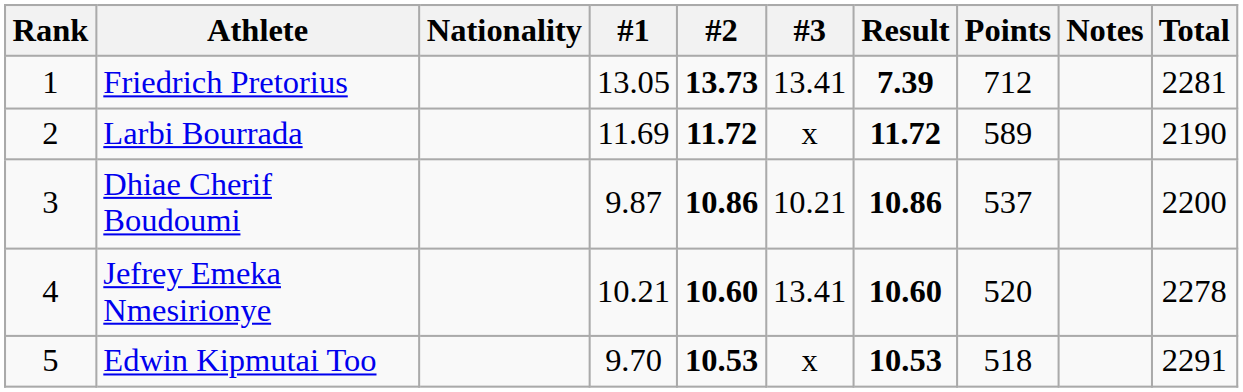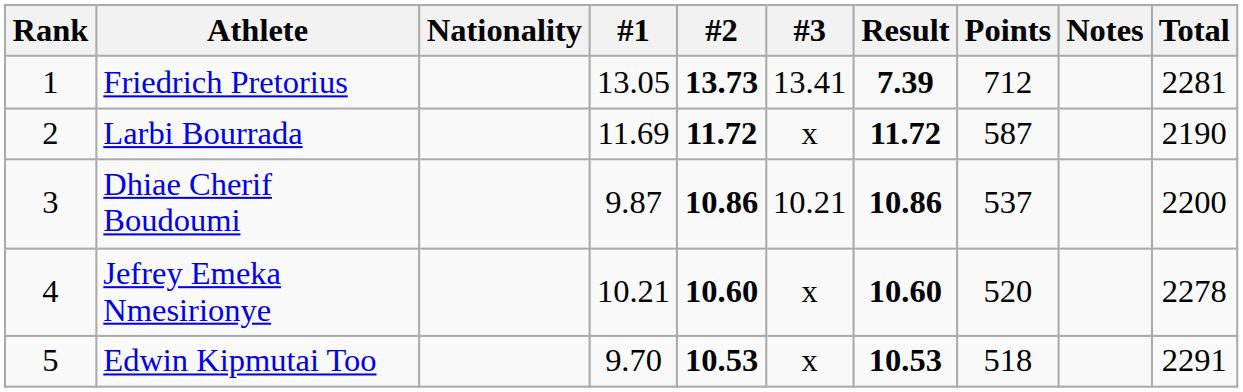 <table class="wikitable sortable" style="text-align:center">
 <tr>
 <th>Rank</th>
 <th>Athlete</th>
 <th>Nationality</th>
 <th>#1</th>
 <th>#2</th>
 <th>#3</th>
 <th>Result</th>
 <th>Points</th>
 <th>Notes</th>
 <th>Total</th>
 </tr>
 <tr>
 <td>1</td>
 <td align=left><a href='#'>Friedrich Pretorius</a></td>
 <td align=left></td>
 <td>13.05</td>
 <td><strong>13.73</strong></td>
 <td>13.41</td>
 <td><strong>7.39</strong></td>
 <td>712</td>
 <td></td>
 <td>2281</td>
 </tr>
 <tr>
 <td>2</td>
 <td align=left><a href='#'>Larbi Bourrada</a></td>
 <td align=left></td>
 <td>11.69</td>
 <td><strong>11.72</strong></td>
 <td>x</td>
 <td><strong>11.72</strong></td>
-<td>589</td>
+<td>587</td>
 <td></td>
 <td>2190</td>
 </tr>
 <tr>
 <td>3</td>
 <td align=left><a href='#'>Dhiae Cherif Boudoumi</a></td>
 <td align=left></td>
 <td>9.87</td>
 <td><strong>10.86</strong></td>
 <td>10.21</td>
 <td><strong>10.86</strong></td>
 <td>537</td>
 <td></td>
 <td>2200</td>
 </tr>
 <tr>
 <td>4</td>
 <td align=left><a href='#'>Jefrey Emeka Nmesirionye</a></td>
 <td align=left></td>
 <td>10.21</td>
 <td><strong>10.60</strong></td>
-<td>13.41</td>
+<td>x</td>
 <td><strong>10.60</strong></td>
 <td>520</td>
 <td></td>
 <td>2278</td>
 </tr>
 <tr>
 <td>5</td>
 <td align=left><a href='#'>Edwin Kipmutai Too</a></td>
 <td align=left></td>
 <td>9.70</td>
 <td><strong>10.53</strong></td>
 <td>x</td>
 <td><strong>10.53</strong></td>
 <td>518</td>
 <td></td>
 <td>2291</td>
 </tr>
 </table>
